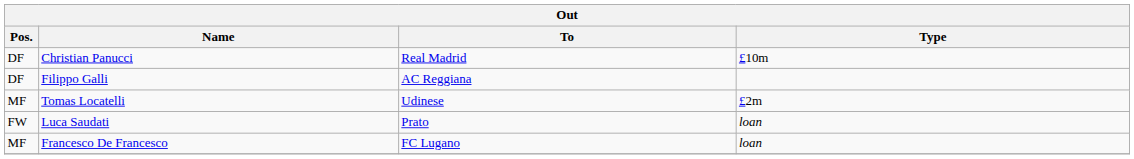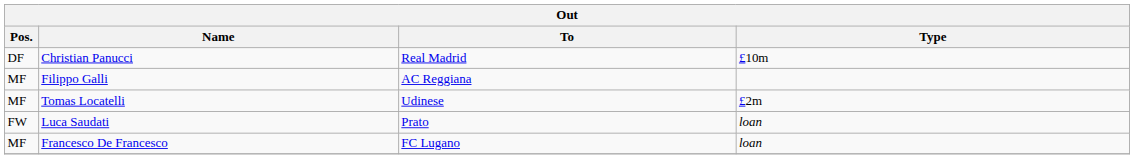 <table class="wikitable" style="font-size:90%;width:99%;">
 <tr>
 <th colspan="4">Out</th>
 </tr>
 <tr>
 <th width=3%>Pos.</th>
 <th width=32%>Name</th>
 <th width=30%>To</th>
 <th width=35%>Type</th>
 </tr>
 <tr>
 <td>DF</td>
 <td><a href='#'>Christian Panucci</a></td>
 <td><a href='#'>Real Madrid</a></td>
 <td><a href='#'>£</a>10m</td>
 </tr>
 <tr>
-<td>DF</td>
+<td>MF</td>
 <td><a href='#'>Filippo Galli</a></td>
 <td><a href='#'>AC Reggiana</a></td>
 <td></td>
 </tr>
 <tr>
 <td>MF</td>
 <td><a href='#'>Tomas Locatelli</a></td>
 <td><a href='#'>Udinese</a></td>
 <td><a href='#'>£</a>2m</td>
 </tr>
 <tr>
 <td>FW</td>
 <td><a href='#'>Luca Saudati</a></td>
 <td><a href='#'>Prato</a></td>
 <td><em>loan</em></td>
 </tr>
 <tr>
 <td>MF</td>
 <td><a href='#'>Francesco De Francesco</a></td>
 <td><a href='#'>FC Lugano</a></td>
 <td><em>loan</em></td>
 </tr>
 <tr>
 </tr>
 </table>
